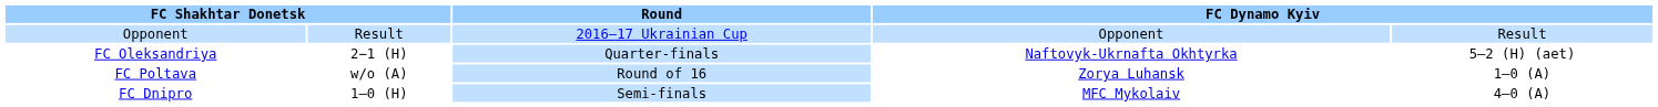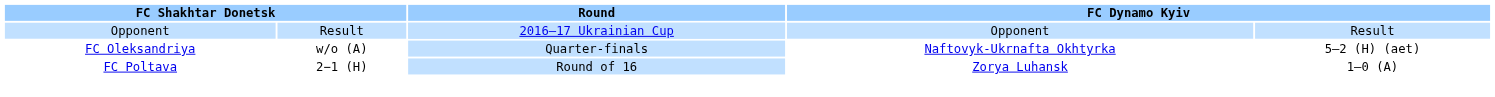 <table width="100%" style="text-align:center">
 <tr valign=top bgcolor=#99ccff>
 <th colspan=2 style="width:1*">FC Shakhtar Donetsk</th>
 <th><strong>Round</strong></th>
 <th colspan=2 style="width:1*">FC Dynamo Kyiv</th>
 </tr>
 <tr valign=top bgcolor=#c1e0ff>
 <td>Opponent</td>
 <td>Result</td>
 <td bgcolor=#c1e0ff><a href='#'>2016–17 Ukrainian Cup</a></td>
 <td>Opponent</td>
 <td>Result</td>
 </tr>
 <tr>
 <td><a href='#'>FC Oleksandriya</a></td>
-<td>2−1 (H)</td>
+<td>w/o (A)</td>
 <td bgcolor=#c1e0ff>Quarter-finals</td>
 <td><a href='#'>Naftovyk-Ukrnafta Okhtyrka</a></td>
 <td>5–2 (H) (aet)</td>
 </tr>
 <tr>
 <td><a href='#'>FC Poltava</a></td>
-<td>w/o (A)</td>
+<td>2−1 (H)</td>
 <td bgcolor=#c1e0ff>Round of 16</td>
 <td><a href='#'>Zorya Luhansk</a></td>
 <td>1–0 (A)</td>
 </tr>
-<tr>
-<td><a href='#'>FC Dnipro</a></td>
-<td>1–0 (H)</td>
-<td bgcolor=#c1e0ff>Semi-finals</td>
-<td><a href='#'>MFC Mykolaiv</a></td>
-<td>4–0 (A)</td>
-</tr>
 </table>
